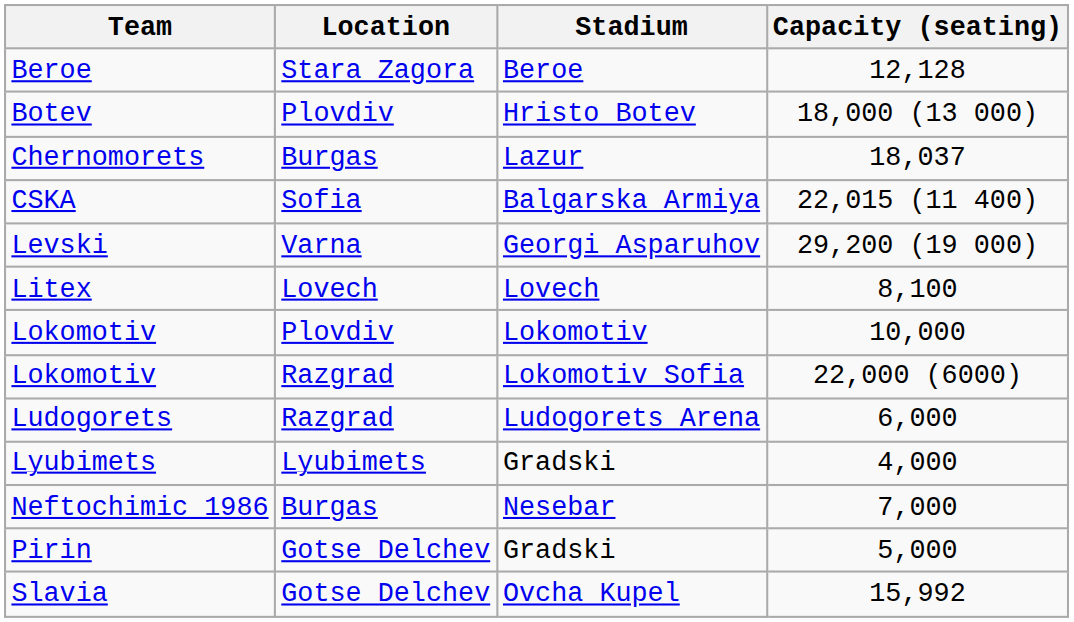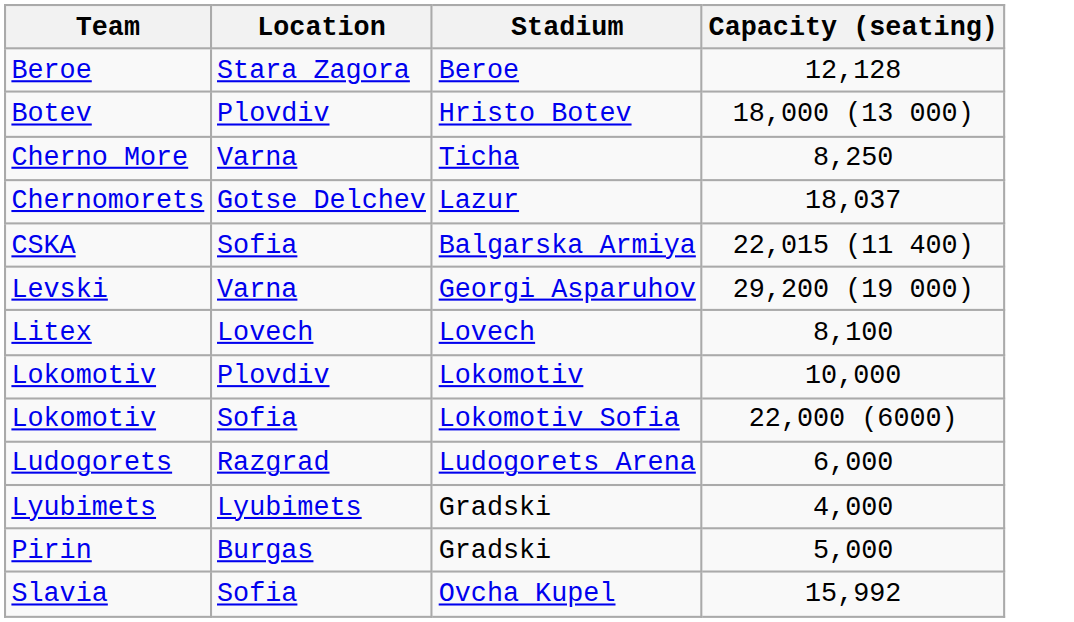 <table class="wikitable sortable" style="text-align: left;">
 <tr>
 <th>Team</th>
 <th>Location</th>
 <th>Stadium</th>
 <th>Capacity (seating)</th>
 </tr>
 <tr>
 <td><a href='#'>Beroe</a></td>
 <td><a href='#'>Stara Zagora</a></td>
 <td><a href='#'>Beroe</a></td>
 <td align="center">12,128</td>
 </tr>
 <tr>
 <td><a href='#'>Botev</a></td>
 <td><a href='#'>Plovdiv</a></td>
 <td><a href='#'>Hristo Botev</a></td>
 <td align="center">18,000 (13 000)</td>
 </tr>
 <tr>
+<td><a href='#'>Cherno More</a></td>
+<td><a href='#'>Varna</a></td>
+<td><a href='#'>Ticha</a></td>
+<td align="center">8,250</td>
+</tr>
+<tr>
 <td><a href='#'>Chernomorets</a></td>
-<td><a href='#'>Burgas</a></td>
+<td><a href='#'>Gotse Delchev</a></td>
 <td><a href='#'>Lazur</a></td>
 <td align="center">18,037</td>
 </tr>
 <tr>
 <td><a href='#'>CSKA</a></td>
 <td><a href='#'>Sofia</a></td>
 <td><a href='#'>Balgarska Armiya</a></td>
 <td align="center">22,015 (11 400)</td>
 </tr>
 <tr>
 <td><a href='#'>Levski</a></td>
 <td><a href='#'>Varna</a></td>
 <td><a href='#'>Georgi Asparuhov</a></td>
 <td align="center">29,200 (19 000)</td>
 </tr>
 <tr>
 <td><a href='#'>Litex</a></td>
 <td><a href='#'>Lovech</a></td>
 <td><a href='#'>Lovech</a></td>
 <td align="center">8,100</td>
 </tr>
 <tr>
 <td><a href='#'>Lokomotiv</a></td>
 <td><a href='#'>Plovdiv</a></td>
 <td><a href='#'>Lokomotiv</a></td>
 <td align="center">10,000</td>
 </tr>
 <tr>
 <td><a href='#'>Lokomotiv</a></td>
-<td><a href='#'>Razgrad</a></td>
+<td><a href='#'>Sofia</a></td>
 <td><a href='#'>Lokomotiv Sofia</a></td>
 <td align="center">22,000 (6000)</td>
 </tr>
 <tr>
 <td><a href='#'>Ludogorets</a></td>
 <td><a href='#'>Razgrad</a></td>
 <td><a href='#'>Ludogorets Arena</a></td>
 <td align="center">6,000</td>
 </tr>
 <tr>
 <td><a href='#'>Lyubimets</a></td>
 <td><a href='#'>Lyubimets</a></td>
 <td>Gradski</td>
 <td align="center">4,000</td>
 </tr>
 <tr>
-<td><a href='#'>Neftochimic 1986</a></td>
+<td><a href='#'>Pirin</a></td>
 <td><a href='#'>Burgas</a></td>
-<td><a href='#'>Nesebar</a></td>
-<td align="center">7,000</td>
-</tr>
-<tr>
-<td><a href='#'>Pirin</a></td>
-<td><a href='#'>Gotse Delchev</a></td>
 <td>Gradski</td>
 <td align="center">5,000</td>
 </tr>
 <tr>
 <td><a href='#'>Slavia</a></td>
-<td><a href='#'>Gotse Delchev</a></td>
+<td><a href='#'>Sofia</a></td>
 <td><a href='#'>Ovcha Kupel</a></td>
 <td align="center">15,992</td>
 </tr>
 </table>
